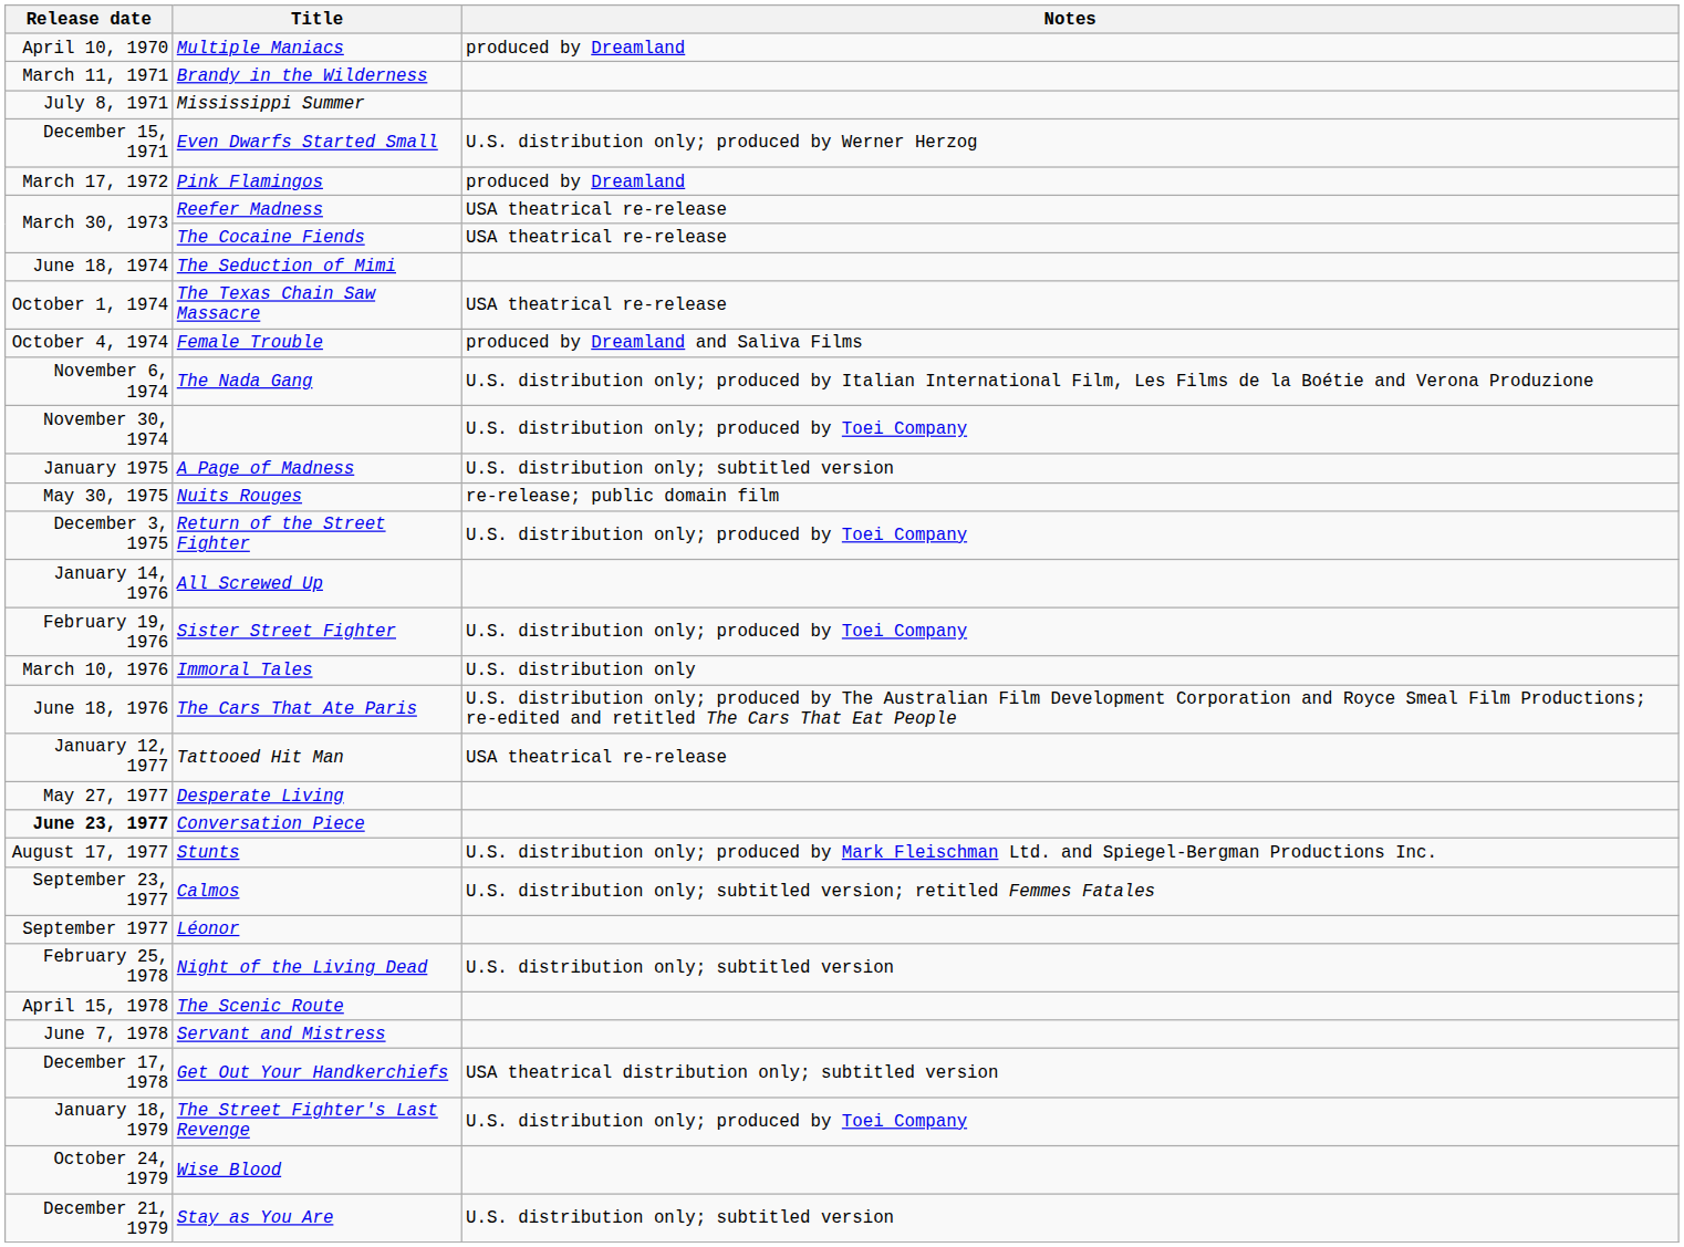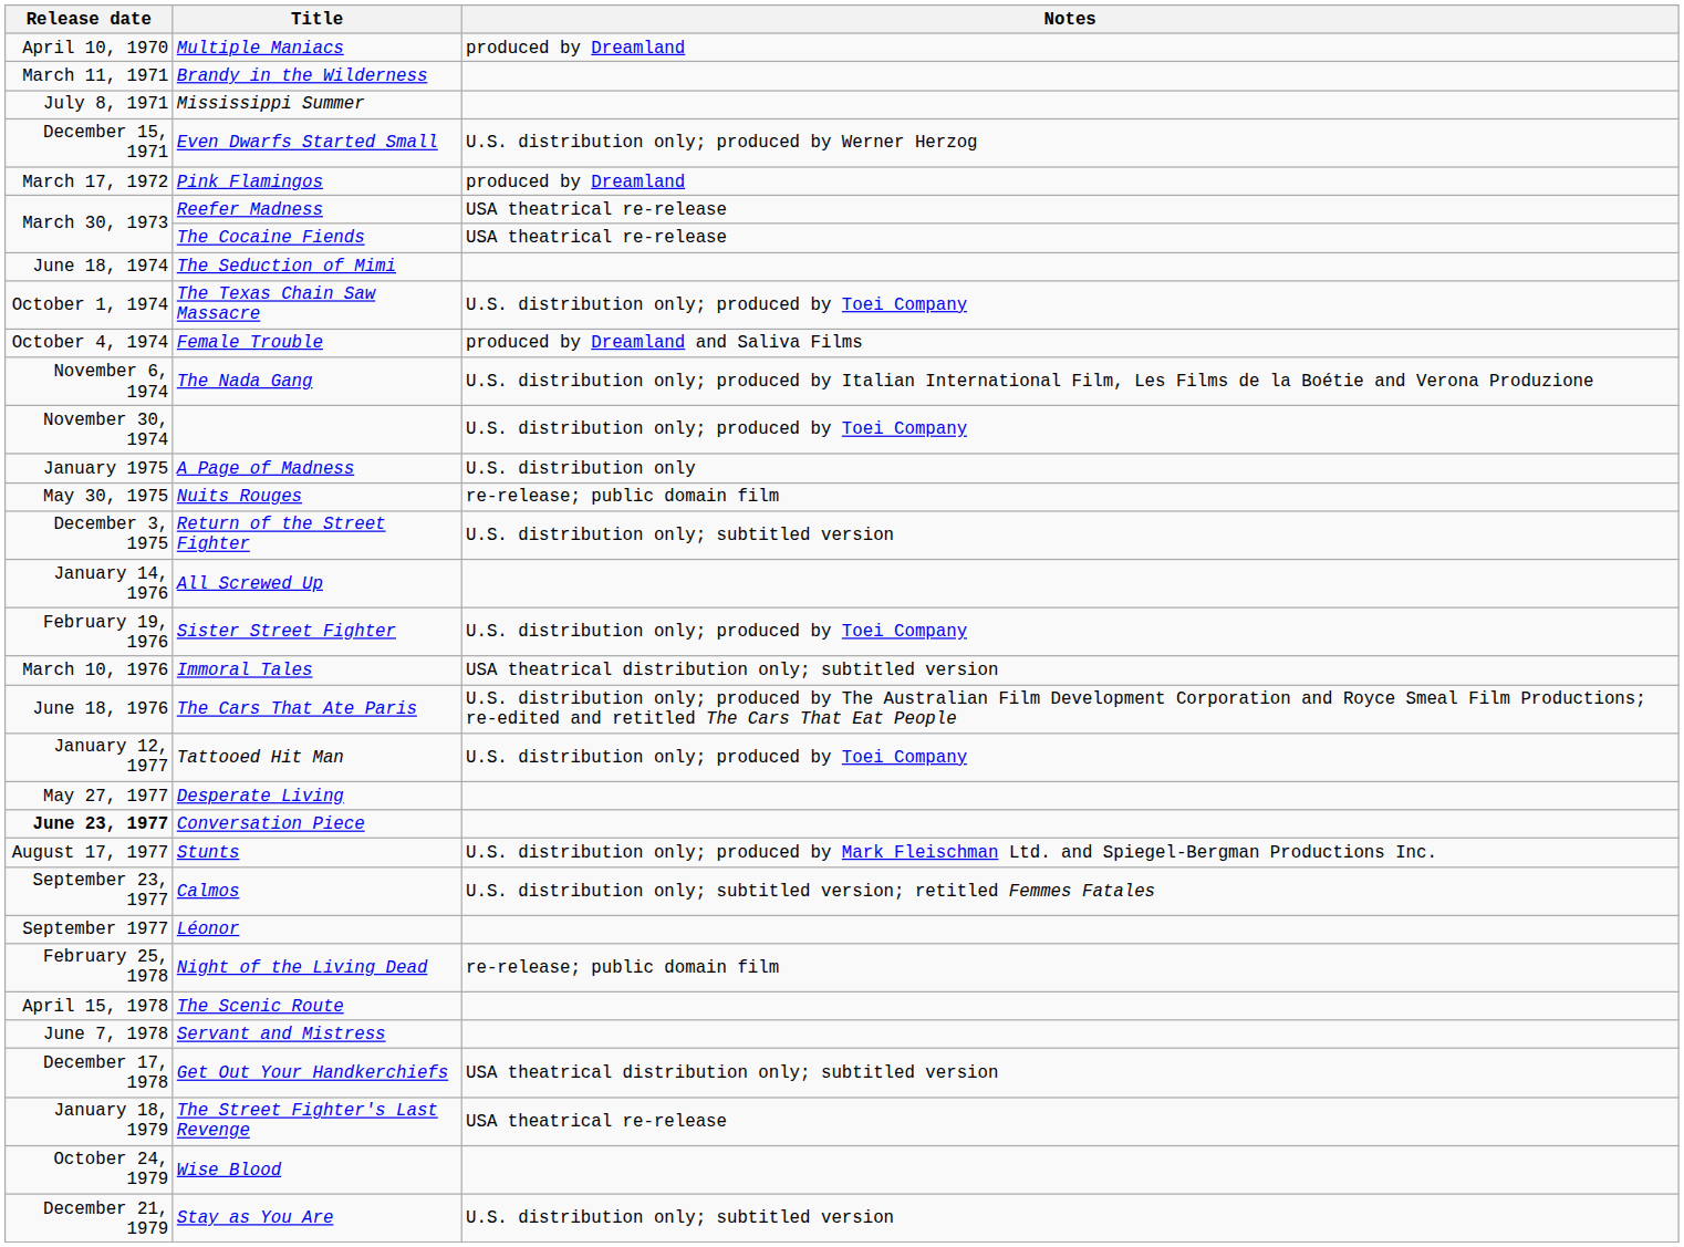 <table class="wikitable sortable">
 <tr>
 <th>Release date</th>
 <th>Title</th>
 <th>Notes</th>
 </tr>
 <tr>
 <td style="text-align:right;">April 10, 1970</td>
 <td><em><a href='#'>Multiple Maniacs</a></em></td>
 <td>produced by <a href='#'>Dreamland</a></td>
 </tr>
 <tr>
 <td style="text-align:right;">March 11, 1971</td>
 <td><em><a href='#'>Brandy in the Wilderness</a></em></td>
 <td></td>
 </tr>
 <tr>
 <td style="text-align:right;">July 8, 1971</td>
 <td><em>Mississippi Summer</em></td>
 <td></td>
 </tr>
 <tr>
 <td style="text-align:right;">December 15, 1971</td>
 <td><em><a href='#'>Even Dwarfs Started Small</a></em></td>
 <td>U.S. distribution only; produced by Werner Herzog</td>
 </tr>
 <tr>
 <td style="text-align:right;">March 17, 1972</td>
 <td><em><a href='#'>Pink Flamingos</a></em></td>
 <td>produced by <a href='#'>Dreamland</a></td>
 </tr>
 <tr>
 <td style="text-align:right;" rowspan="2">March 30, 1973</td>
 <td><em><a href='#'>Reefer Madness</a></em></td>
 <td>USA theatrical re-release</td>
 </tr>
 <tr>
 <td><em><a href='#'>The Cocaine Fiends</a></em></td>
 <td>USA theatrical re-release</td>
 </tr>
 <tr>
 <td style="text-align:right;">June 18, 1974</td>
 <td><em><a href='#'>The Seduction of Mimi</a></em></td>
 <td></td>
 </tr>
 <tr>
 <td style="text-align:right;">October 1, 1974</td>
 <td><em><a href='#'>The Texas Chain Saw Massacre</a></em></td>
-<td>USA theatrical re-release</td>
+<td>U.S. distribution only; produced by <a href='#'>Toei Company</a></td>
 </tr>
 <tr>
 <td style="text-align:right;">October 4, 1974</td>
 <td><em><a href='#'>Female Trouble</a></em></td>
 <td>produced by <a href='#'>Dreamland</a> and Saliva Films</td>
 </tr>
 <tr>
 <td style="text-align:right;">November 6, 1974</td>
 <td><em><a href='#'>The Nada Gang</a></em></td>
 <td>U.S. distribution only; produced by Italian International Film, Les Films de la Boétie and Verona Produzione</td>
 </tr>
 <tr>
 <td style="text-align:right;">November 30, 1974</td>
 <td></td>
 <td>U.S. distribution only; produced by <a href='#'>Toei Company</a></td>
 </tr>
 <tr>
 <td style="text-align:right;">January 1975</td>
 <td><em><a href='#'>A Page of Madness</a></em></td>
-<td>U.S. distribution only; subtitled version</td>
+<td>U.S. distribution only</td>
 </tr>
 <tr>
 <td style="text-align:right;">May 30, 1975</td>
 <td><em><a href='#'>Nuits Rouges</a></em></td>
 <td>re-release; public domain film</td>
 </tr>
 <tr>
 <td style="text-align:right;">December 3, 1975</td>
 <td><em><a href='#'>Return of the Street Fighter</a></em></td>
-<td>U.S. distribution only; produced by <a href='#'>Toei Company</a></td>
+<td>U.S. distribution only; subtitled version</td>
 </tr>
 <tr>
 <td style="text-align:right;">January 14, 1976</td>
 <td><em><a href='#'>All Screwed Up</a></em></td>
 <td></td>
 </tr>
 <tr>
 <td style="text-align:right;">February 19, 1976</td>
 <td><em><a href='#'>Sister Street Fighter</a></em></td>
 <td>U.S. distribution only; produced by <a href='#'>Toei Company</a></td>
 </tr>
 <tr>
 <td style="text-align:right;">March 10, 1976</td>
 <td><em><a href='#'>Immoral Tales</a></em></td>
-<td>U.S. distribution only</td>
+<td>USA theatrical distribution only; subtitled version</td>
 </tr>
 <tr>
 <td style="text-align:right;">June 18, 1976</td>
 <td><em><a href='#'>The Cars That Ate Paris</a></em></td>
 <td>U.S. distribution only; produced by The Australian Film Development Corporation and Royce Smeal Film Productions; re-edited and retitled <em>The Cars That Eat People</em></td>
 </tr>
 <tr>
 <td style="text-align:right;">January 12, 1977</td>
 <td><em>Tattooed Hit Man</em></td>
-<td>USA theatrical re-release</td>
+<td>U.S. distribution only; produced by <a href='#'>Toei Company</a></td>
 </tr>
 <tr>
 <td style="text-align:right;">May 27, 1977</td>
 <td><em><a href='#'>Desperate Living</a></em></td>
 <td></td>
 </tr>
 <tr>
 <td style="text-align:right;"><strong>June 23, 1977</strong></td>
 <td><em><a href='#'>Conversation Piece</a></em></td>
 <td></td>
 </tr>
 <tr>
 <td style="text-align:right;">August 17, 1977</td>
 <td><em><a href='#'>Stunts</a></em></td>
 <td>U.S. distribution only; produced by <a href='#'>Mark Fleischman</a> Ltd. and Spiegel-Bergman Productions Inc.</td>
 </tr>
 <tr>
 <td style="text-align:right;">September 23, 1977</td>
 <td><em><a href='#'>Calmos</a></em></td>
 <td>U.S. distribution only; subtitled version; retitled <em>Femmes Fatales</em></td>
 </tr>
 <tr>
 <td style="text-align:right;">September 1977</td>
 <td><em><a href='#'>Léonor</a></em></td>
 <td></td>
 </tr>
 <tr>
 <td style="text-align:right;">February 25, 1978</td>
 <td><em><a href='#'>Night of the Living Dead</a></em></td>
-<td>U.S. distribution only; subtitled version</td>
+<td>re-release; public domain film</td>
 </tr>
 <tr>
 <td style="text-align:right;">April 15, 1978</td>
 <td><em><a href='#'>The Scenic Route</a></em></td>
 <td></td>
 </tr>
 <tr>
 <td style="text-align:right;">June 7, 1978</td>
 <td><em><a href='#'>Servant and Mistress</a></em></td>
 <td></td>
 </tr>
 <tr>
 <td style="text-align:right;">December 17, 1978</td>
 <td><em><a href='#'>Get Out Your Handkerchiefs</a></em></td>
 <td>USA theatrical distribution only; subtitled version</td>
 </tr>
 <tr>
 <td style="text-align:right;">January 18, 1979</td>
 <td><em><a href='#'>The Street Fighter's Last Revenge</a></em></td>
-<td>U.S. distribution only; produced by <a href='#'>Toei Company</a></td>
+<td>USA theatrical re-release</td>
 </tr>
 <tr>
 <td style="text-align:right;">October 24, 1979</td>
 <td><em><a href='#'>Wise Blood</a></em></td>
 <td></td>
 </tr>
 <tr>
 <td style="text-align:right;">December 21, 1979</td>
 <td><em><a href='#'>Stay as You Are</a></em></td>
 <td>U.S. distribution only; subtitled version</td>
 </tr>
 </table>
